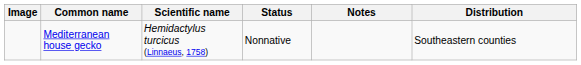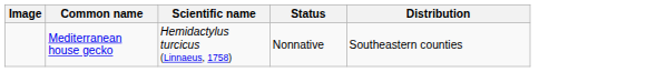 <table class=wikitable>
 <tr>
 <th scope="col" style="width: 50px;">Image</th>
 <th scope="col" style="width: 150px;">Common name</th>
 <th scope="col" style="width: 150px;">Scientific name</th>
 <th scope="col" style="width: 100px;">Status</th>
-<th scope="col" style="width: 150px;">Notes</th>
 <th scope="col" style="width: 250px;">Distribution</th>
 </tr>
 <tr>
 <td></td>
 <td><a href='#'>Mediterranean house gecko</a></td>
 <td><em>Hemidactylus turcicus</em><br><small>(<a href='#'>Linnaeus</a>, <a href='#'>1758</a>)</small></td>
 <td>Nonnative</td>
-<td></td>
 <td>Southeastern counties</td>
 </tr>
 </table>
